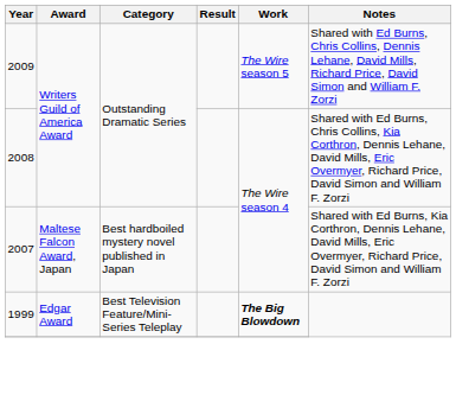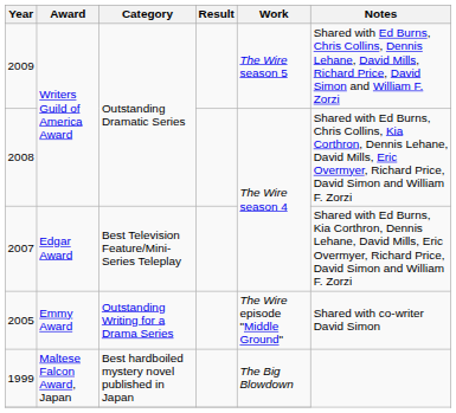 <table class="wikitable">
 <tr style="background:#ccc; text-align:center;">
 <th>Year</th>
 <th>Award</th>
 <th>Category</th>
 <th>Result</th>
 <th>Work</th>
 <th>Notes</th>
 </tr>
 <tr>
 <td>2009</td>
 <td rowspan=2><a href='#'>Writers Guild of America Award</a></td>
 <td rowspan=2>Outstanding Dramatic Series</td>
 <td></td>
 <td><em><a href='#'>The Wire</a></em> <a href='#'>season 5</a></td>
 <td>Shared with <a href='#'>Ed Burns</a>, <a href='#'>Chris Collins</a>, <a href='#'>Dennis Lehane</a>, <a href='#'>David Mills</a>, <a href='#'>Richard Price</a>, <a href='#'>David Simon</a> and <a href='#'>William F. Zorzi</a></td>
 </tr>
 <tr>
 <td>2008</td>
 <td></td>
 <td rowspan=2><em>The Wire</em> <a href='#'>season 4</a></td>
 <td>Shared with Ed Burns, Chris Collins, <a href='#'>Kia Corthron</a>, Dennis Lehane, David Mills, <a href='#'>Eric Overmyer</a>, Richard Price, David Simon and William F. Zorzi</td>
 </tr>
 <tr>
 <td>2007</td>
-<td><a href='#'>Maltese Falcon Award</a>, Japan</td>
-<td>Best hardboiled mystery novel published in Japan</td>
+<td><a href='#'>Edgar Award</a></td>
+<td>Best Television Feature/Mini-Series Teleplay</td>
 <td></td>
 <td>Shared with Ed Burns, Kia Corthron, Dennis Lehane, David Mills, Eric Overmyer, Richard Price, David Simon and William F. Zorzi</td>
 </tr>
 <tr>
+<td>2005</td>
+<td><a href='#'>Emmy Award</a></td>
+<td><a href='#'>Outstanding Writing for a Drama Series</a></td>
+<td></td>
+<td><em>The Wire</em> episode "<a href='#'>Middle Ground</a>"</td>
+<td>Shared with co-writer David Simon</td>
+</tr>
+<tr>
 <td>1999</td>
-<td><a href='#'>Edgar Award</a></td>
-<td>Best Television Feature/Mini-Series Teleplay</td>
+<td><a href='#'>Maltese Falcon Award</a>, Japan</td>
+<td>Best hardboiled mystery novel published in Japan</td>
 <td></td>
-<td><strong><em>The Big Blowdown</em></strong></td>
+<td><em>The Big Blowdown</em></td>
 </tr>
 <tr>
 </tr>
 </table>
